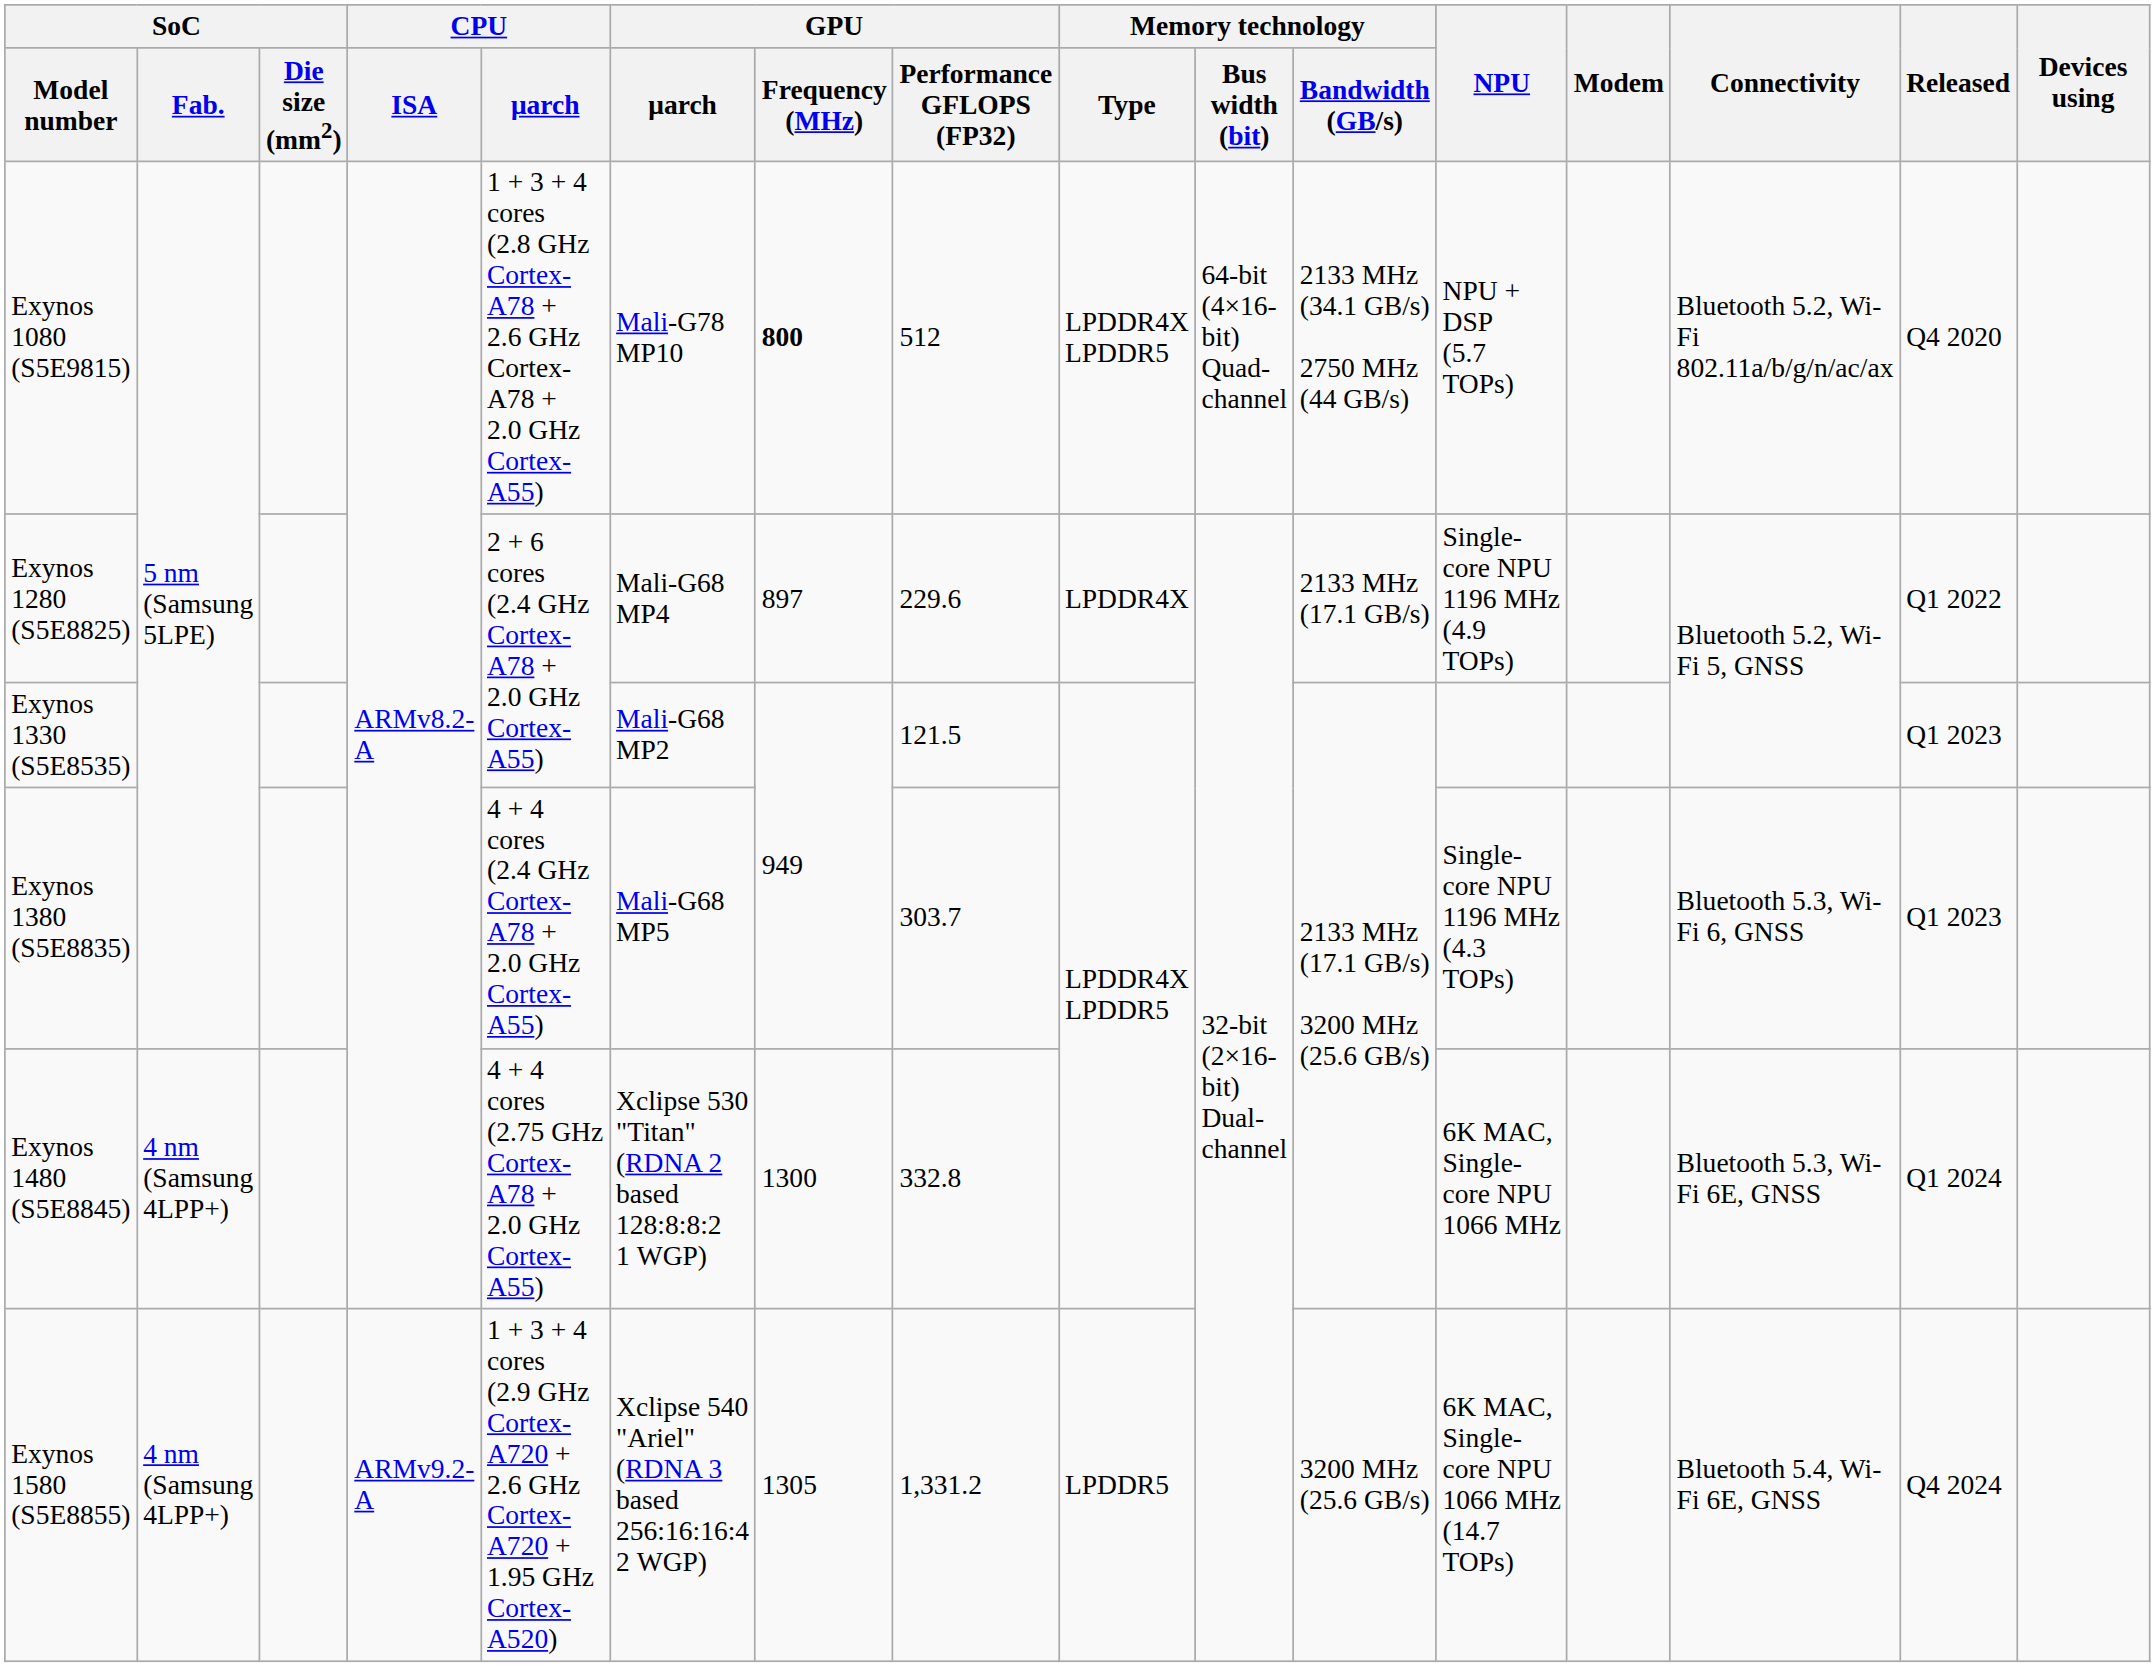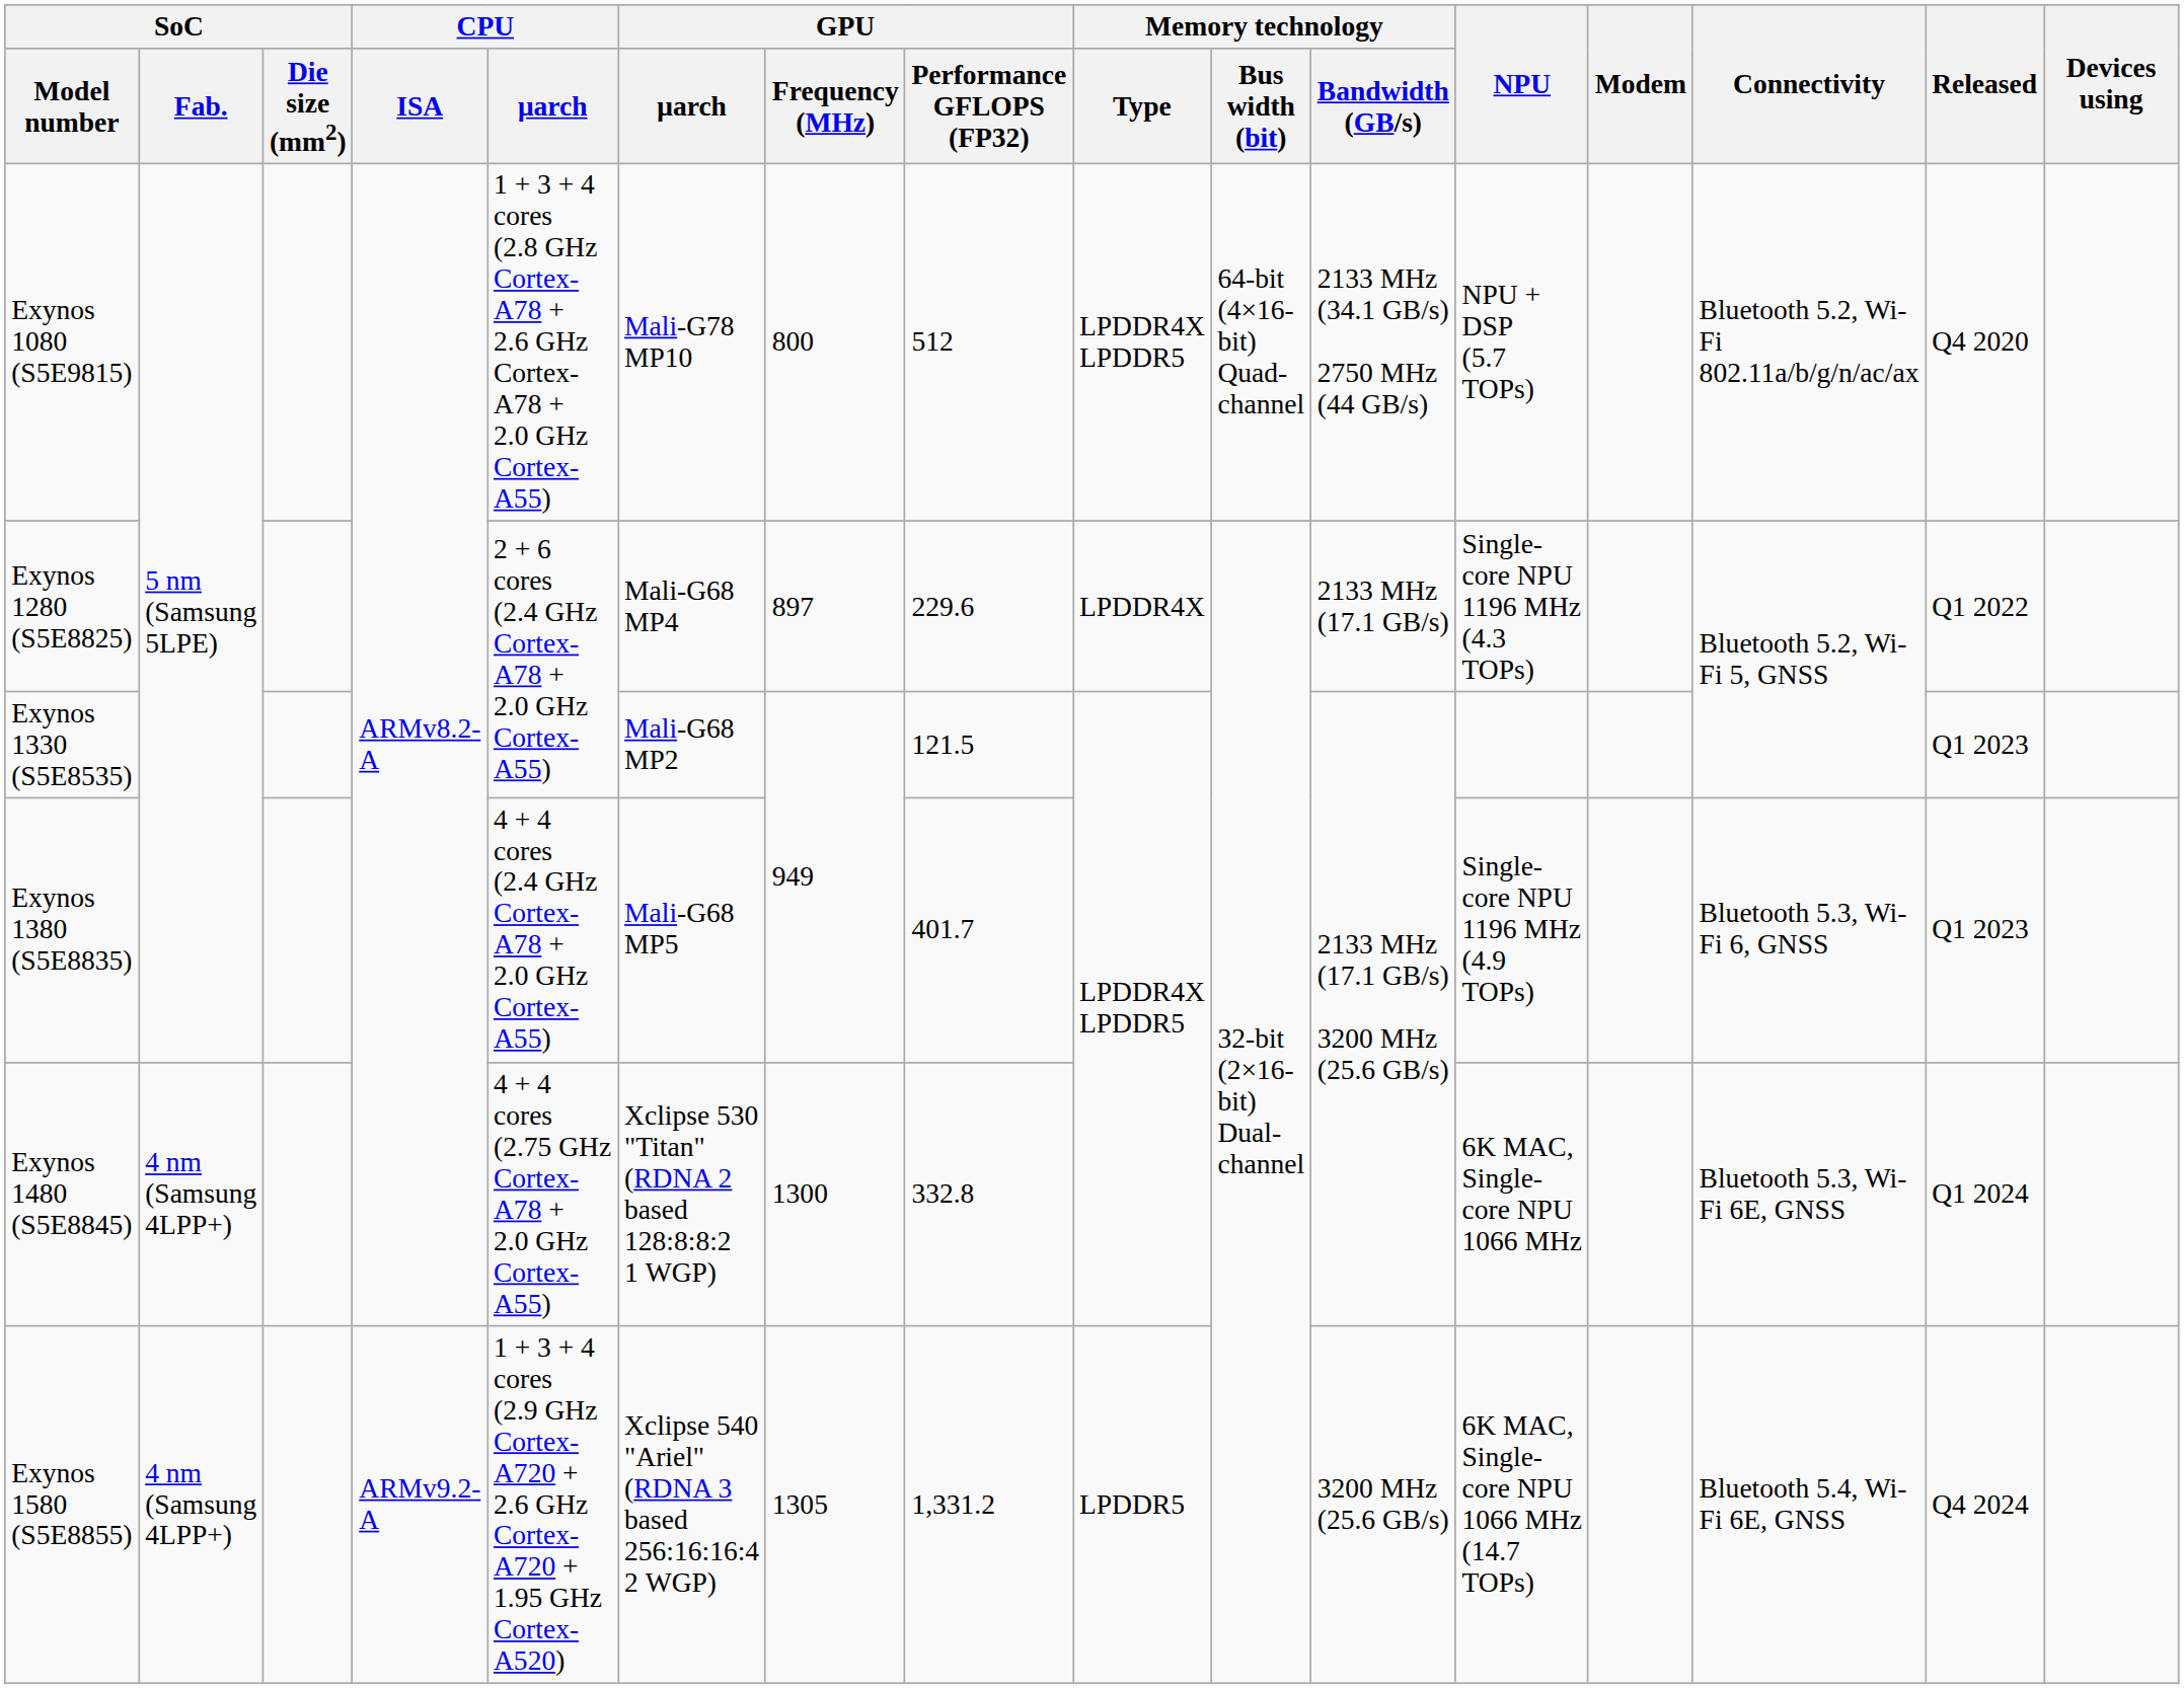 <table class="wikitable">
 <tr>
 <th colspan="3">SoC</th>
 <th colspan="2"><a href='#'>CPU</a></th>
 <th colspan="3">GPU</th>
 <th colspan="3">Memory technology</th>
 <th rowspan="2"><a href='#'>NPU</a></th>
 <th rowspan="2">Modem</th>
 <th rowspan="2">Connectivity</th>
 <th rowspan="2">Released</th>
 <th rowspan="2" style="min-width:70px">Devices using</th>
 </tr>
 <tr>
 <th>Model number</th>
 <th><a href='#'>Fab.</a></th>
 <th><a href='#'>Die</a> size (mm<sup>2</sup>)</th>
 <th><a href='#'>ISA</a></th>
 <th><a href='#'>μarch</a></th>
 <th>μarch</th>
 <th>Frequency (<a href='#'>MHz</a>)</th>
 <th>Performance GFLOPS (FP32)</th>
 <th>Type</th>
 <th>Bus width (<a href='#'>bit</a>)</th>
 <th><a href='#'>Bandwidth</a> (<a href='#'>GB</a>/s)</th>
 </tr>
 <tr>
 <td>Exynos 1080 (S5E9815)</td>
 <td rowspan="4"><a href='#'>5 nm</a> (Samsung 5LPE)</td>
 <td></td>
 <td rowspan="5"><a href='#'>ARMv8.2-A</a></td>
 <td>1 + 3 + 4 cores (2.8 GHz <a href='#'>Cortex-A78</a> + 2.6 GHz Cortex-A78 + 2.0 GHz <a href='#'>Cortex-A55</a>)</td>
 <td><a href='#'>Mali</a>-G78 MP10</td>
-<td><strong>800</strong></td>
+<td>800</td>
 <td>512</td>
 <td>LPDDR4X<br>LPDDR5</td>
 <td>64-bit (4×16-bit) Quad-channel</td>
 <td>2133 MHz (34.1 GB/s)<br><br>2750 MHz (44 GB/s)</td>
 <td>NPU + DSP<br>(5.7 TOPs)</td>
 <td></td>
 <td>Bluetooth 5.2, Wi-Fi 802.11a/b/g/n/ac/ax</td>
 <td>Q4 2020</td>
 <td></td>
 </tr>
 <tr>
 <td>Exynos 1280 (S5E8825)</td>
 <td></td>
 <td rowspan="2">2 + 6 cores (2.4 GHz <a href='#'>Cortex-A78</a> + 2.0 GHz <a href='#'>Cortex-A55</a>)</td>
 <td>Mali-G68 MP4</td>
 <td>897</td>
 <td>229.6</td>
 <td>LPDDR4X</td>
 <td rowspan="5">32-bit (2×16-bit) Dual-channel</td>
 <td>2133 MHz (17.1 GB/s)</td>
-<td>Single-core NPU 1196 MHz<br>(4.9 TOPs)</td>
+<td>Single-core NPU 1196 MHz<br>(4.3 TOPs)</td>
 <td></td>
 <td rowspan="2">Bluetooth 5.2, Wi-Fi 5, GNSS</td>
 <td>Q1 2022</td>
 <td></td>
 </tr>
 <tr>
 <td>Exynos 1330 (S5E8535)</td>
 <td></td>
 <td><a href='#'>Mali</a>-G68 MP2</td>
 <td rowspan="2">949</td>
 <td>121.5</td>
 <td rowspan="3">LPDDR4X<br>LPDDR5</td>
 <td rowspan="3">2133 MHz (17.1 GB/s)<br><br>3200 MHz (25.6 GB/s)</td>
 <td></td>
 <td></td>
 <td>Q1 2023</td>
 <td></td>
 </tr>
 <tr>
 <td>Exynos 1380 (S5E8835)</td>
 <td></td>
 <td>4 + 4 cores (2.4 GHz <a href='#'>Cortex-A78</a> + 2.0 GHz <a href='#'>Cortex-A55</a>)</td>
 <td><a href='#'>Mali</a>-G68 MP5</td>
-<td>303.7</td>
-<td>Single-core NPU 1196 MHz<br>(4.3 TOPs)</td>
+<td>401.7</td>
+<td>Single-core NPU 1196 MHz<br>(4.9 TOPs)</td>
 <td></td>
 <td>Bluetooth 5.3, Wi-Fi 6, GNSS</td>
 <td>Q1 2023</td>
 <td></td>
 </tr>
 <tr>
 <td>Exynos 1480 (S5E8845)</td>
 <td><a href='#'>4 nm</a> (Samsung 4LPP+)</td>
 <td></td>
 <td>4 + 4 cores (2.75 GHz <a href='#'>Cortex-A78</a> + 2.0 GHz <a href='#'>Cortex-A55</a>)</td>
 <td>Xclipse 530 "Titan" (<a href='#'>RDNA 2</a> based<br>128:8:8:2<br>1 WGP)</td>
 <td>1300</td>
 <td>332.8</td>
 <td>6K MAC, Single-core NPU 1066 MHz</td>
 <td></td>
 <td>Bluetooth 5.3, Wi-Fi 6E, GNSS</td>
 <td>Q1 2024</td>
 <td></td>
 </tr>
 <tr>
 <td>Exynos 1580 (S5E8855)</td>
 <td><a href='#'>4 nm</a> (Samsung 4LPP+)</td>
 <td></td>
 <td><a href='#'>ARMv9.2-A</a></td>
 <td>1 + 3 + 4 cores (2.9 GHz <a href='#'>Cortex-A720</a> + 2.6 GHz <a href='#'>Cortex-A720</a> + 1.95 GHz <a href='#'>Cortex-A520</a>)</td>
 <td>Xclipse 540 "Ariel" (<a href='#'>RDNA 3</a> based<br>256:16:16:4<br>2 WGP)</td>
 <td>1305</td>
 <td>1,331.2</td>
 <td>LPDDR5</td>
 <td>3200 MHz (25.6 GB/s)</td>
 <td>6K MAC, Single-core NPU 1066 MHz<br>(14.7 TOPs)</td>
 <td></td>
 <td>Bluetooth 5.4, Wi-Fi 6E, GNSS</td>
 <td>Q4 2024</td>
 <td></td>
 </tr>
 </table>
